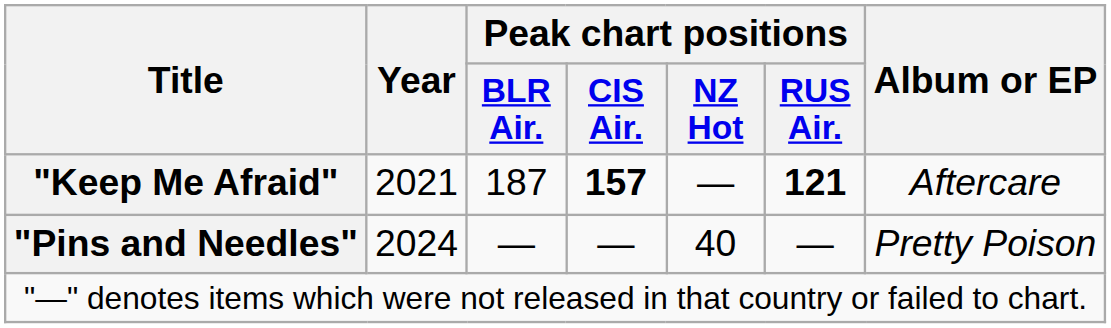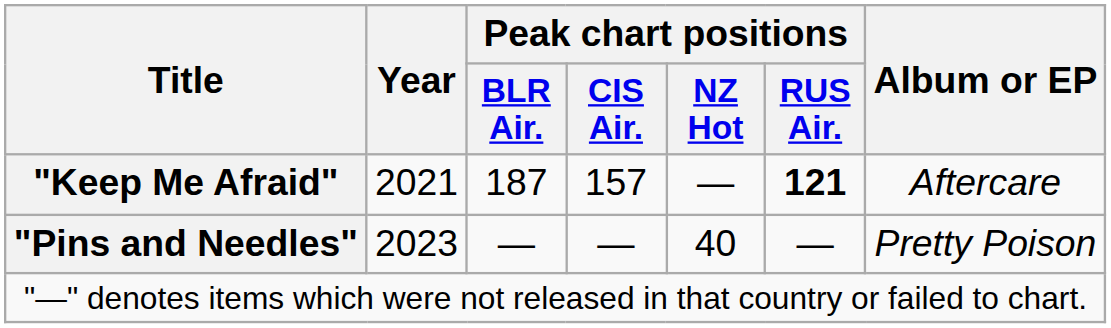 <table class="wikitable plainrowheaders" style="text-align:center;">
 <tr>
 <th scope="col" rowspan="2">Title</th>
 <th scope="col" rowspan="2">Year</th>
 <th scope="col" colspan="4">Peak chart positions</th>
 <th scope="col" rowspan="2">Album or EP</th>
 </tr>
 <tr>
 <th scope="col" style="width:2.5em;font-size:90%;"><a href='#'>BLR<br>Air.</a><br></th>
 <th scope="col" style="width:2.5em;font-size:90%;"><a href='#'>CIS<br>Air.</a><br></th>
 <th scope="col" style="width:2.5em;font-size:90%;"><a href='#'>NZ<br>Hot</a><br></th>
 <th scope="col" style="width:2.5em;font-size:90%;"><a href='#'>RUS<br>Air.</a><br></th>
 </tr>
 <tr>
 <th scope="row">"Keep Me Afraid"</th>
 <td>2021</td>
 <td>187</td>
-<td><strong>157</strong></td>
+<td>157</td>
 <td>—</td>
 <td><strong>121</strong></td>
 <td><em>Aftercare</em></td>
 </tr>
 <tr>
 <th scope="row">"Pins and Needles"</th>
-<td>2024</td>
+<td>2023</td>
 <td>—</td>
 <td>—</td>
 <td>40</td>
 <td>—</td>
 <td><em>Pretty Poison</em></td>
 </tr>
 <tr>
 <td colspan="7" style="font-size:85%;">"—" denotes items which were not released in that country or failed to chart.</td>
 </tr>
 </table>
